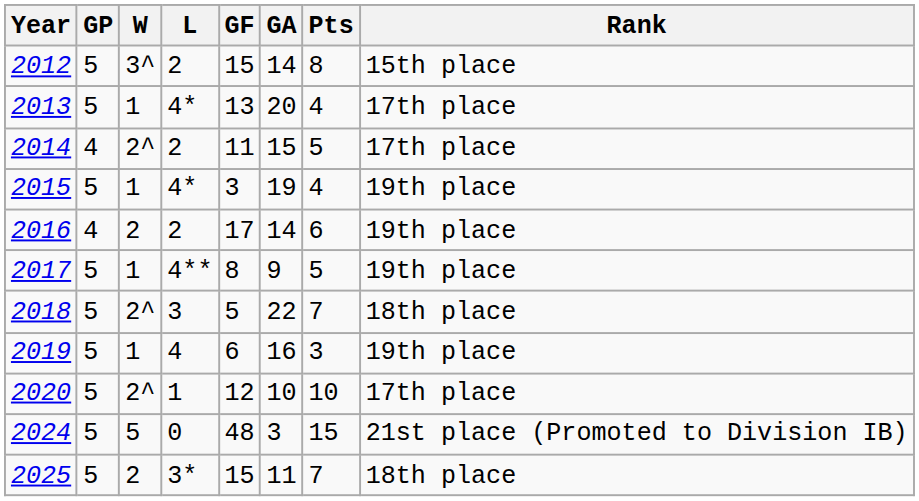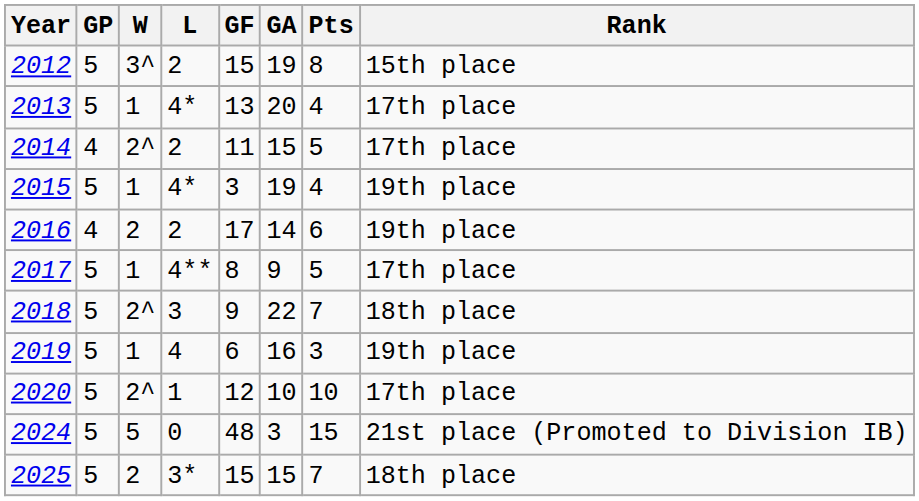 <table class="wikitable">
 <tr>
 <th>Year</th>
 <th>GP</th>
 <th>W</th>
 <th>L</th>
 <th>GF</th>
 <th>GA</th>
 <th>Pts</th>
 <th>Rank</th>
 </tr>
 <tr>
 <td><em><a href='#'>2012</a></em></td>
 <td>5</td>
 <td>3^</td>
 <td>2</td>
 <td>15</td>
-<td>14</td>
+<td>19</td>
 <td>8</td>
 <td>15th place</td>
 </tr>
 <tr>
 <td><em><a href='#'>2013</a></em></td>
 <td>5</td>
 <td>1</td>
 <td>4*</td>
 <td>13</td>
 <td>20</td>
 <td>4</td>
 <td>17th place</td>
 </tr>
 <tr>
 <td><em><a href='#'>2014</a></em></td>
 <td>4</td>
 <td>2^</td>
 <td>2</td>
 <td>11</td>
 <td>15</td>
 <td>5</td>
 <td>17th place</td>
 </tr>
 <tr>
 <td><em><a href='#'>2015</a></em></td>
 <td>5</td>
 <td>1</td>
 <td>4*</td>
 <td>3</td>
 <td>19</td>
 <td>4</td>
 <td>19th place</td>
 </tr>
 <tr>
 <td><em><a href='#'>2016</a></em></td>
 <td>4</td>
 <td>2</td>
 <td>2</td>
 <td>17</td>
 <td>14</td>
 <td>6</td>
 <td>19th place</td>
 </tr>
 <tr>
 <td><em><a href='#'>2017</a></em></td>
 <td>5</td>
 <td>1</td>
 <td>4**</td>
 <td>8</td>
 <td>9</td>
 <td>5</td>
-<td>19th place</td>
+<td>17th place</td>
 </tr>
 <tr>
 <td><em><a href='#'>2018</a></em></td>
 <td>5</td>
 <td>2^</td>
 <td>3</td>
-<td>5</td>
+<td>9</td>
 <td>22</td>
 <td>7</td>
 <td>18th place</td>
 </tr>
 <tr>
 <td><em><a href='#'>2019</a></em></td>
 <td>5</td>
 <td>1</td>
 <td>4</td>
 <td>6</td>
 <td>16</td>
 <td>3</td>
 <td>19th place</td>
 </tr>
 <tr>
 <td><em><a href='#'>2020</a></em></td>
 <td>5</td>
 <td>2^</td>
 <td>1</td>
 <td>12</td>
 <td>10</td>
 <td>10</td>
 <td>17th place</td>
 </tr>
 <tr>
 <td><em><a href='#'>2024</a></em></td>
 <td>5</td>
 <td>5</td>
 <td>0</td>
 <td>48</td>
 <td>3</td>
 <td>15</td>
 <td>21st place (Promoted to Division IB)</td>
 </tr>
 <tr>
 <td><em><a href='#'>2025</a></em></td>
 <td>5</td>
 <td>2</td>
 <td>3*</td>
 <td>15</td>
-<td>11</td>
+<td>15</td>
 <td>7</td>
 <td>18th place</td>
 </tr>
 </table>
